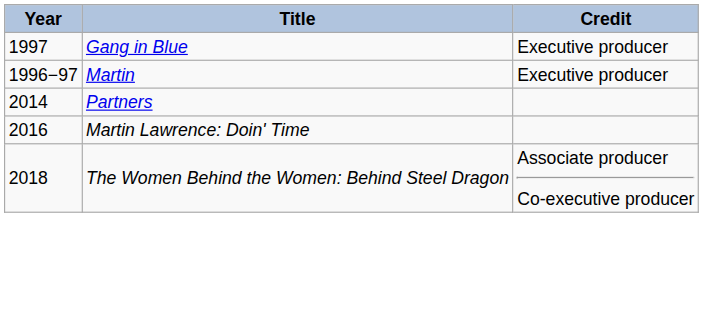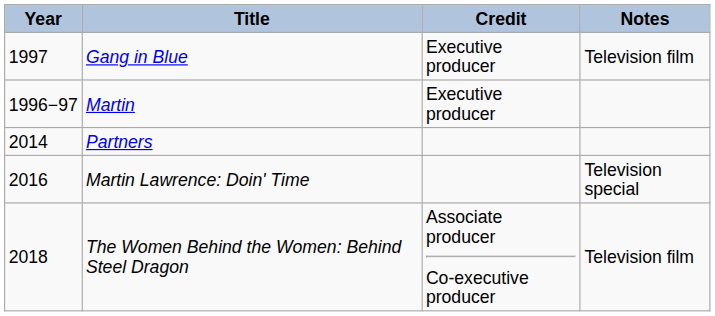 <table class="wikitable" style="font-size: 95%;">
 <tr>
 <th style="background:#B0C4DE;">Year</th>
 <th style="background:#B0C4DE;">Title</th>
 <th style="background:#B0C4DE;">Credit</th>
+<th style="background:#B0C4DE;">Notes</th>
 </tr>
 <tr>
 <td>1997</td>
 <td><em><a href='#'>Gang in Blue</a></em></td>
 <td>Executive producer</td>
+<td>Television film</td>
 </tr>
 <tr>
 <td>1996−97</td>
 <td><em><a href='#'>Martin</a></em></td>
 <td>Executive producer</td>
+<td></td>
 </tr>
 <tr>
 <td>2014</td>
 <td><em><a href='#'>Partners</a></em></td>
+<td></td>
 <td></td>
 </tr>
 <tr>
 <td>2016</td>
 <td><em>Martin Lawrence: Doin' Time</em></td>
 <td></td>
+<td>Television special</td>
 </tr>
 <tr>
 <td>2018</td>
 <td><em>The Women Behind the Women: Behind Steel Dragon</em></td>
 <td>Associate producer<hr>Co-executive producer</td>
+<td>Television film</td>
 </tr>
 </table>
